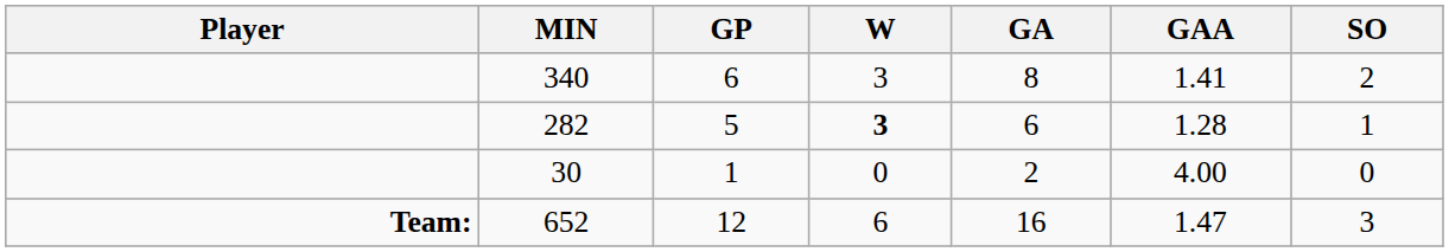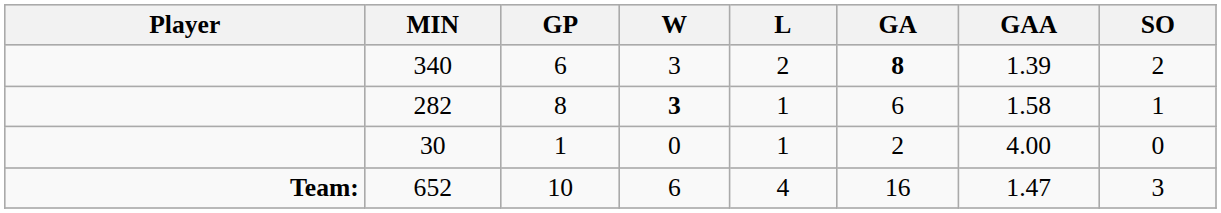 <table class="wikitable sortable" width="60%">
 <tr>
 <th bgcolor="#DDDDFF" width="10%">Player</th>
 <th width="3%" bgcolor="#DDDDFF" title="Minutes played">MIN</th>
 <th width="3%" bgcolor="#DDDDFF" title="Games played in">GP</th>
 <th width="3%" bgcolor="#DDDDFF" title="Wins">W</th>
+<th width="3%" bgcolor="#DDDDFF"title="Losses">L</th>
 <th width="3%" bgcolor="#DDDDFF" title="Goals against">GA</th>
 <th width="3%" bgcolor="#DDDDFF" title="Goals against average">GAA</th>
 <th width="3%" bgcolor="#DDDDFF" title="Shut-outs">SO</th>
 </tr>
 <tr align="center">
 <td align="right"></td>
 <td>340</td>
 <td>6</td>
 <td>3</td>
-<td>8</td>
-<td>1.41</td>
+<td>2</td>
+<td><strong>8</strong></td>
+<td>1.39</td>
 <td>2</td>
 </tr>
 <tr align="center">
 <td align="right"></td>
 <td>282</td>
-<td>5</td>
+<td>8</td>
 <td><strong>3</strong></td>
+<td>1</td>
 <td>6</td>
-<td>1.28</td>
+<td>1.58</td>
 <td>1</td>
 </tr>
 <tr align="center">
 <td align="right"></td>
 <td>30</td>
 <td>1</td>
 <td>0</td>
+<td>1</td>
 <td>2</td>
 <td>4.00</td>
 <td>0</td>
 </tr>
 <tr align="center">
 <td align="right"><strong>Team:</strong></td>
 <td>652</td>
-<td>12</td>
+<td>10</td>
 <td>6</td>
+<td>4</td>
 <td>16</td>
 <td>1.47</td>
 <td>3</td>
 </tr>
 </table>
